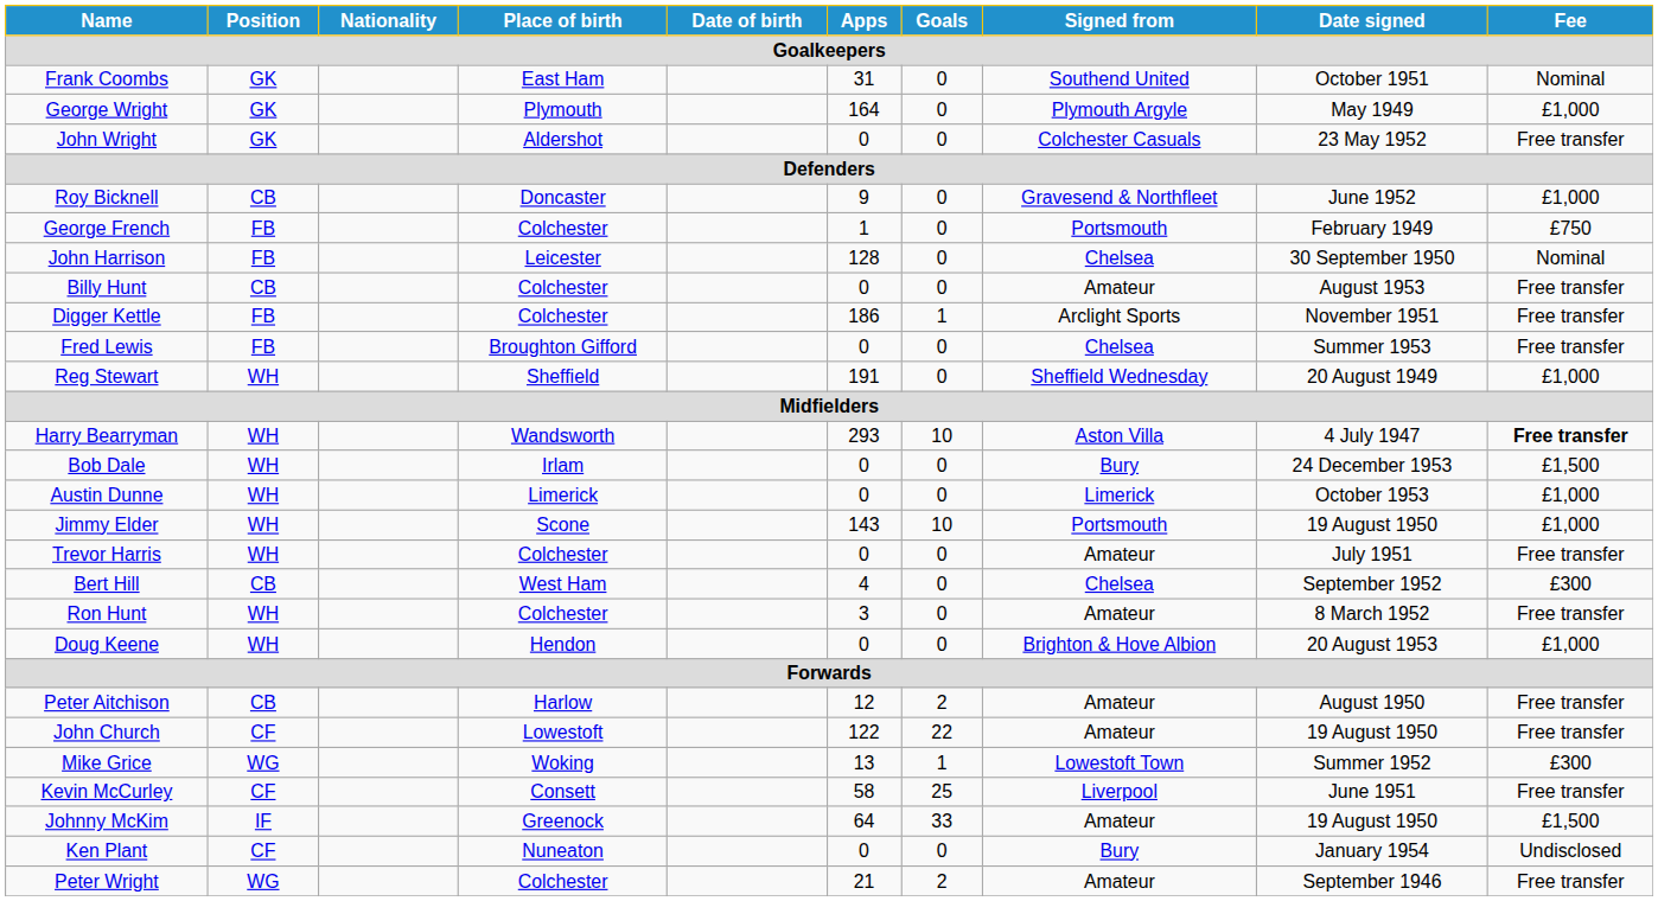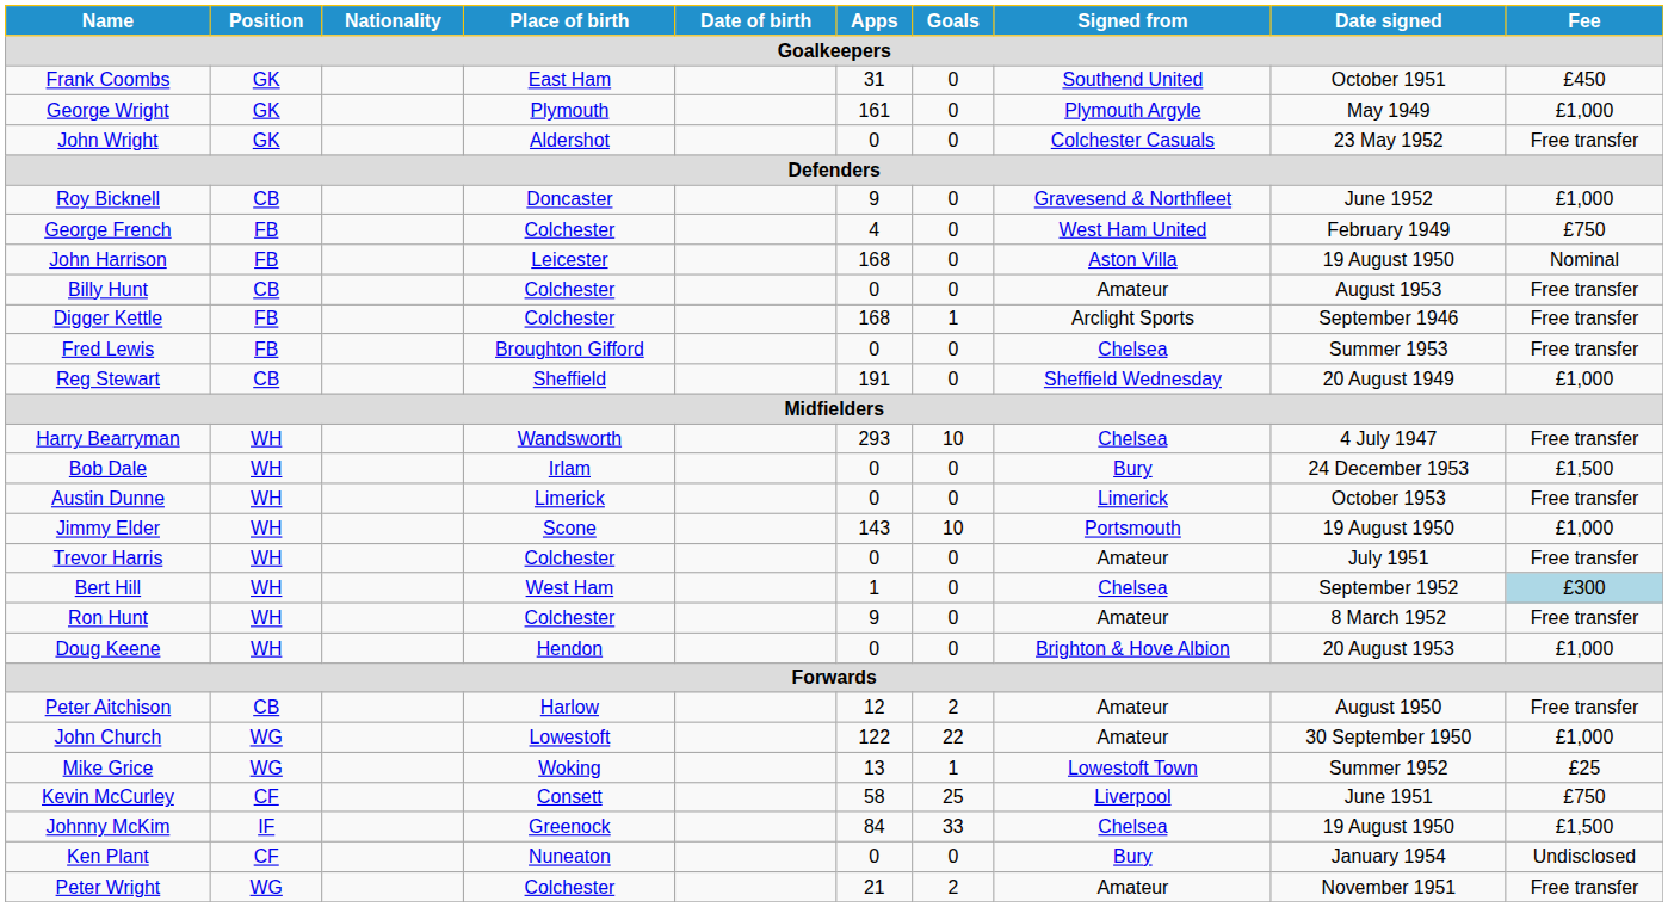 <table class="wikitable" style="text-align:center; font-size:90%; width:100%;">
 <tr>
 <th style="background:#2191CC; color:white; border:1px solid #F7C408; text-align:center;">Name</th>
 <th style="background:#2191CC; color:white; border:1px solid #F7C408; text-align:center;">Position</th>
 <th style="background:#2191CC; color:white; border:1px solid #F7C408; text-align:center;">Nationality</th>
 <th style="background:#2191CC; color:white; border:1px solid #F7C408; text-align:center;">Place of birth</th>
 <th style="background:#2191CC; color:white; border:1px solid #F7C408; text-align:center;">Date of birth</th>
 <th style="background:#2191CC; color:white; border:1px solid #F7C408; text-align:center;">Apps</th>
 <th style="background:#2191CC; color:white; border:1px solid #F7C408; text-align:center;">Goals</th>
 <th style="background:#2191CC; color:white; border:1px solid #F7C408; text-align:center;">Signed from</th>
 <th style="background:#2191CC; color:white; border:1px solid #F7C408; text-align:center;">Date signed</th>
 <th style="background:#2191CC; color:white; border:1px solid #F7C408; text-align:center;">Fee</th>
 </tr>
 <tr>
 <th colspan="12" style="background:#dcdcdc; text-align:center;">Goalkeepers</th>
 </tr>
 <tr>
 <td><a href='#'>Frank Coombs</a></td>
 <td><a href='#'>GK</a></td>
 <td></td>
 <td><a href='#'>East Ham</a></td>
 <td></td>
 <td>31</td>
 <td>0</td>
 <td> <a href='#'>Southend United</a></td>
 <td>October 1951</td>
-<td>Nominal</td>
+<td>£450</td>
 </tr>
 <tr>
 <td><a href='#'>George Wright</a></td>
 <td><a href='#'>GK</a></td>
 <td></td>
 <td><a href='#'>Plymouth</a></td>
 <td></td>
-<td>164</td>
+<td>161</td>
 <td>0</td>
 <td> <a href='#'>Plymouth Argyle</a></td>
 <td>May 1949</td>
 <td>£1,000</td>
 </tr>
 <tr>
 <td><a href='#'>John Wright</a></td>
 <td><a href='#'>GK</a></td>
 <td></td>
 <td><a href='#'>Aldershot</a></td>
 <td></td>
 <td>0</td>
 <td>0</td>
 <td> <a href='#'>Colchester Casuals</a></td>
 <td>23 May 1952</td>
 <td>Free transfer</td>
 </tr>
 <tr>
 <th colspan="12" style="background:#dcdcdc; text-align:center;">Defenders</th>
 </tr>
 <tr>
 <td><a href='#'>Roy Bicknell</a></td>
 <td><a href='#'>CB</a></td>
 <td></td>
 <td><a href='#'>Doncaster</a></td>
 <td></td>
 <td>9</td>
 <td>0</td>
 <td> <a href='#'>Gravesend & Northfleet</a></td>
 <td>June 1952</td>
 <td>£1,000</td>
 </tr>
 <tr>
 <td><a href='#'>George French</a></td>
 <td><a href='#'>FB</a></td>
 <td></td>
 <td><a href='#'>Colchester</a></td>
 <td></td>
-<td>1</td>
+<td>4</td>
 <td>0</td>
-<td> <a href='#'>Portsmouth</a></td>
+<td> <a href='#'>West Ham United</a></td>
 <td>February 1949</td>
 <td>£750</td>
 </tr>
 <tr>
 <td><a href='#'>John Harrison</a></td>
 <td><a href='#'>FB</a></td>
 <td></td>
 <td><a href='#'>Leicester</a></td>
 <td></td>
-<td>128</td>
+<td>168</td>
 <td>0</td>
-<td> <a href='#'>Chelsea</a></td>
-<td>30 September 1950</td>
+<td> <a href='#'>Aston Villa</a></td>
+<td>19 August 1950</td>
 <td>Nominal</td>
 </tr>
 <tr>
 <td><a href='#'>Billy Hunt</a></td>
 <td><a href='#'>CB</a></td>
 <td></td>
 <td><a href='#'>Colchester</a></td>
 <td></td>
 <td>0</td>
 <td>0</td>
 <td>Amateur</td>
 <td>August 1953</td>
 <td>Free transfer</td>
 </tr>
 <tr>
 <td><a href='#'>Digger Kettle</a></td>
 <td><a href='#'>FB</a></td>
 <td></td>
 <td><a href='#'>Colchester</a></td>
 <td></td>
-<td>186</td>
+<td>168</td>
 <td>1</td>
 <td> Arclight Sports</td>
-<td>November 1951</td>
+<td>September 1946</td>
 <td>Free transfer</td>
 </tr>
 <tr>
 <td><a href='#'>Fred Lewis</a></td>
 <td><a href='#'>FB</a></td>
 <td></td>
 <td><a href='#'>Broughton Gifford</a></td>
 <td></td>
 <td>0</td>
 <td>0</td>
 <td> <a href='#'>Chelsea</a></td>
 <td>Summer 1953</td>
 <td>Free transfer</td>
 </tr>
 <tr>
 <td><a href='#'>Reg Stewart</a></td>
-<td><a href='#'>WH</a></td>
+<td><a href='#'>CB</a></td>
 <td></td>
 <td><a href='#'>Sheffield</a></td>
 <td></td>
 <td>191</td>
 <td>0</td>
 <td> <a href='#'>Sheffield Wednesday</a></td>
 <td>20 August 1949</td>
 <td>£1,000</td>
 </tr>
 <tr>
 <th colspan="12" style="background:#dcdcdc; text-align:center;">Midfielders</th>
 </tr>
 <tr>
 <td><a href='#'>Harry Bearryman</a></td>
 <td><a href='#'>WH</a></td>
 <td></td>
 <td><a href='#'>Wandsworth</a></td>
 <td></td>
 <td>293</td>
 <td>10</td>
-<td> <a href='#'>Aston Villa</a></td>
+<td> <a href='#'>Chelsea</a></td>
 <td>4 July 1947</td>
-<td><strong>Free transfer</strong></td>
+<td>Free transfer</td>
 </tr>
 <tr>
 <td><a href='#'>Bob Dale</a></td>
 <td><a href='#'>WH</a></td>
 <td></td>
 <td><a href='#'>Irlam</a></td>
 <td></td>
 <td>0</td>
 <td>0</td>
 <td> <a href='#'>Bury</a></td>
 <td>24 December 1953</td>
 <td>£1,500</td>
 </tr>
 <tr>
 <td><a href='#'>Austin Dunne</a></td>
 <td><a href='#'>WH</a></td>
 <td></td>
 <td><a href='#'>Limerick</a></td>
 <td></td>
 <td>0</td>
 <td>0</td>
 <td> <a href='#'>Limerick</a></td>
 <td>October 1953</td>
-<td>£1,000</td>
+<td>Free transfer</td>
 </tr>
 <tr>
 <td><a href='#'>Jimmy Elder</a></td>
 <td><a href='#'>WH</a></td>
 <td></td>
 <td><a href='#'>Scone</a></td>
 <td></td>
 <td>143</td>
 <td>10</td>
 <td> <a href='#'>Portsmouth</a></td>
 <td>19 August 1950</td>
 <td>£1,000</td>
 </tr>
 <tr>
 <td><a href='#'>Trevor Harris</a></td>
 <td><a href='#'>WH</a></td>
 <td></td>
 <td><a href='#'>Colchester</a></td>
 <td></td>
 <td>0</td>
 <td>0</td>
 <td>Amateur</td>
 <td>July 1951</td>
 <td>Free transfer</td>
 </tr>
 <tr>
 <td><a href='#'>Bert Hill</a></td>
-<td><a href='#'>CB</a></td>
+<td><a href='#'>WH</a></td>
 <td></td>
 <td><a href='#'>West Ham</a></td>
 <td></td>
-<td>4</td>
+<td>1</td>
 <td>0</td>
 <td> <a href='#'>Chelsea</a></td>
 <td>September 1952</td>
-<td>£300</td>
+<td style="background: lightblue;">£300</td>
 </tr>
 <tr>
 <td><a href='#'>Ron Hunt</a></td>
 <td><a href='#'>WH</a></td>
 <td></td>
 <td><a href='#'>Colchester</a></td>
 <td></td>
-<td>3</td>
+<td>9</td>
 <td>0</td>
 <td>Amateur</td>
 <td>8 March 1952</td>
 <td>Free transfer</td>
 </tr>
 <tr>
 <td><a href='#'>Doug Keene</a></td>
 <td><a href='#'>WH</a></td>
 <td></td>
 <td><a href='#'>Hendon</a></td>
 <td></td>
 <td>0</td>
 <td>0</td>
 <td> <a href='#'>Brighton & Hove Albion</a></td>
 <td>20 August 1953</td>
 <td>£1,000</td>
 </tr>
 <tr>
 <th colspan="12" style="background:#dcdcdc; text-align:center;">Forwards</th>
 </tr>
 <tr>
 <td><a href='#'>Peter Aitchison</a></td>
 <td><a href='#'>CB</a></td>
 <td></td>
 <td><a href='#'>Harlow</a></td>
 <td></td>
 <td>12</td>
 <td>2</td>
 <td>Amateur</td>
 <td>August 1950</td>
 <td>Free transfer</td>
 </tr>
 <tr>
 <td><a href='#'>John Church</a></td>
-<td><a href='#'>CF</a></td>
+<td><a href='#'>WG</a></td>
 <td></td>
 <td><a href='#'>Lowestoft</a></td>
 <td></td>
 <td>122</td>
 <td>22</td>
 <td>Amateur</td>
-<td>19 August 1950</td>
-<td>Free transfer</td>
+<td>30 September 1950</td>
+<td>£1,000</td>
 </tr>
 <tr>
 <td><a href='#'>Mike Grice</a></td>
 <td><a href='#'>WG</a></td>
 <td></td>
 <td><a href='#'>Woking</a></td>
 <td></td>
 <td>13</td>
 <td>1</td>
 <td> <a href='#'>Lowestoft Town</a></td>
 <td>Summer 1952</td>
-<td>£300</td>
+<td>£25</td>
 </tr>
 <tr>
 <td><a href='#'>Kevin McCurley</a></td>
 <td><a href='#'>CF</a></td>
 <td></td>
 <td><a href='#'>Consett</a></td>
 <td></td>
 <td>58</td>
 <td>25</td>
 <td> <a href='#'>Liverpool</a></td>
 <td>June 1951</td>
-<td>Free transfer</td>
+<td>£750</td>
 </tr>
 <tr>
 <td><a href='#'>Johnny McKim</a></td>
 <td><a href='#'>IF</a></td>
 <td></td>
 <td><a href='#'>Greenock</a></td>
 <td></td>
-<td>64</td>
+<td>84</td>
 <td>33</td>
-<td>Amateur</td>
+<td> <a href='#'>Chelsea</a></td>
 <td>19 August 1950</td>
 <td>£1,500</td>
 </tr>
 <tr>
 <td><a href='#'>Ken Plant</a></td>
 <td><a href='#'>CF</a></td>
 <td></td>
 <td><a href='#'>Nuneaton</a></td>
 <td></td>
 <td>0</td>
 <td>0</td>
 <td> <a href='#'>Bury</a></td>
 <td>January 1954</td>
 <td>Undisclosed</td>
 </tr>
 <tr>
 <td><a href='#'>Peter Wright</a></td>
 <td><a href='#'>WG</a></td>
 <td></td>
 <td><a href='#'>Colchester</a></td>
 <td></td>
 <td>21</td>
 <td>2</td>
 <td>Amateur</td>
-<td>September 1946</td>
+<td>November 1951</td>
 <td>Free transfer</td>
 </tr>
 </table>
